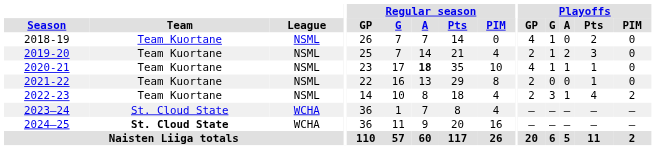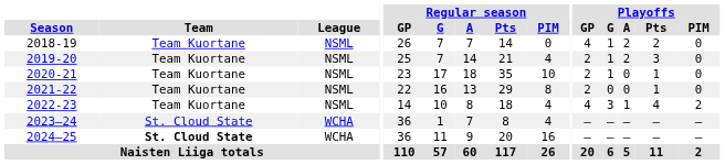 <table border="0" cellpadding="1" cellspacing="0" style="text-align:center; width:60em">
 <tr bgcolor="#e0e0e0">
 <th colspan="3" bgcolor="#ffffff"></th>
 <th rowspan="97" bgcolor="#ffffff"></th>
 <th colspan="5"><a href='#'>Regular season</a></th>
 <th rowspan="97" bgcolor="#ffffff"></th>
 <th colspan="5"><a href='#'>Playoffs</a></th>
 </tr>
 <tr bgcolor="#e0e0e0">
 <th><a href='#'>Season</a></th>
 <th>Team</th>
 <th>League</th>
 <th>GP</th>
 <th><a href='#'>G</a></th>
 <th><a href='#'>A</a></th>
 <th><a href='#'>Pts</a></th>
 <th><a href='#'>PIM</a></th>
 <th>GP</th>
 <th>G</th>
 <th>A</th>
 <th>Pts</th>
 <th>PIM</th>
 </tr>
 <tr>
 <td>2018-19</td>
 <td><a href='#'>Team Kuortane</a></td>
 <td><a href='#'>NSML</a></td>
 <td>26</td>
 <td>7</td>
 <td>7</td>
 <td>14</td>
 <td>0</td>
 <td>4</td>
 <td>1</td>
-<td>0</td>
+<td>2</td>
 <td>2</td>
 <td>0</td>
 </tr>
 <tr bgcolor="#f0f0f0">
 <td><a href='#'>2019-20</a></td>
 <td>Team Kuortane</td>
 <td>NSML</td>
 <td>25</td>
 <td>7</td>
 <td>14</td>
 <td>21</td>
 <td>4</td>
 <td>2</td>
 <td>1</td>
 <td>2</td>
 <td>3</td>
 <td>0</td>
 </tr>
 <tr>
 <td><a href='#'>2020-21</a></td>
 <td>Team Kuortane</td>
 <td>NSML</td>
 <td>23</td>
 <td>17</td>
-<td><strong>18</strong></td>
+<td>18</td>
 <td>35</td>
 <td>10</td>
-<td>4</td>
+<td>2</td>
 <td>1</td>
-<td>1</td>
+<td>0</td>
 <td>1</td>
 <td>0</td>
 </tr>
 <tr bgcolor="#f0f0f0">
 <td><a href='#'>2021-22</a></td>
 <td>Team Kuortane</td>
 <td>NSML</td>
 <td>22</td>
 <td>16</td>
 <td>13</td>
 <td>29</td>
 <td>8</td>
 <td>2</td>
 <td>0</td>
 <td>0</td>
 <td>1</td>
 <td>0</td>
 </tr>
 <tr>
 <td><a href='#'>2022-23</a></td>
 <td>Team Kuortane</td>
 <td>NSML</td>
 <td>14</td>
 <td>10</td>
 <td>8</td>
 <td>18</td>
 <td>4</td>
-<td>2</td>
+<td>4</td>
 <td>3</td>
 <td>1</td>
 <td>4</td>
 <td>2</td>
 </tr>
 <tr bgcolor="#f0f0f0">
 <td><a href='#'>2023–24</a></td>
 <td><a href='#'>St. Cloud State</a></td>
 <td><a href='#'>WCHA</a></td>
 <td>36</td>
 <td>1</td>
 <td>7</td>
 <td>8</td>
 <td>4</td>
 <td>—</td>
 <td>—</td>
 <td>—</td>
 <td>—</td>
 <td>—</td>
 </tr>
 <tr>
 <td><a href='#'>2024–25</a></td>
 <td><strong>St. Cloud State</strong></td>
 <td>WCHA</td>
 <td>36</td>
 <td>11</td>
 <td>9</td>
 <td>20</td>
 <td>16</td>
 <td>—</td>
 <td>—</td>
 <td>—</td>
 <td>—</td>
 <td>—</td>
 </tr>
 <tr bgcolor="#e0e0e0">
 <th colspan="3">Naisten Liiga totals</th>
 <th>110</th>
 <th>57</th>
 <th>60</th>
 <th>117</th>
 <th>26</th>
 <th>20</th>
 <th>6</th>
 <th>5</th>
 <th>11</th>
 <th>2</th>
 </tr>
 </table>
